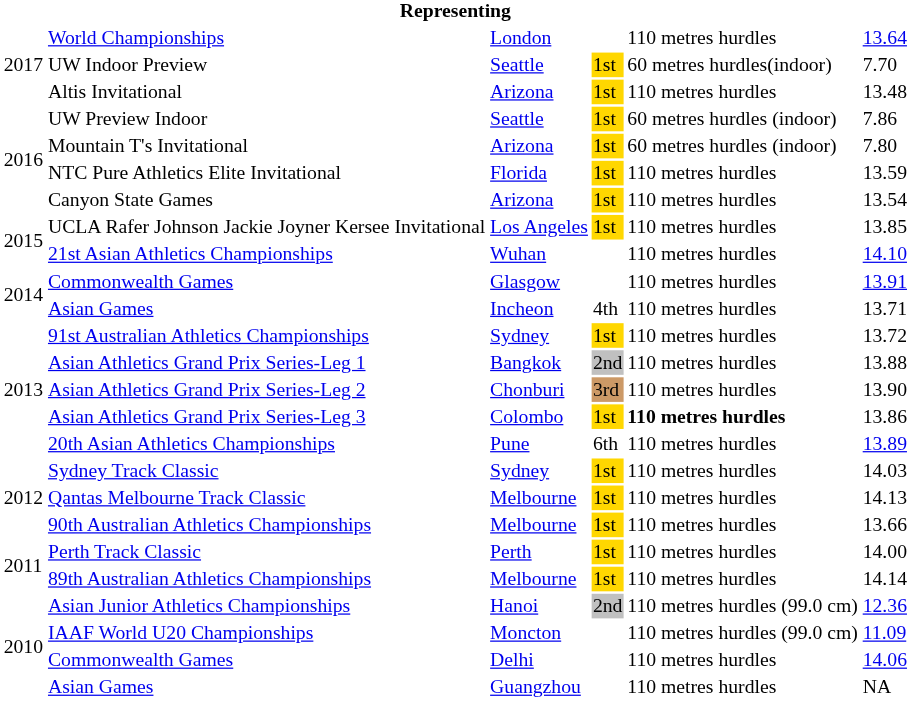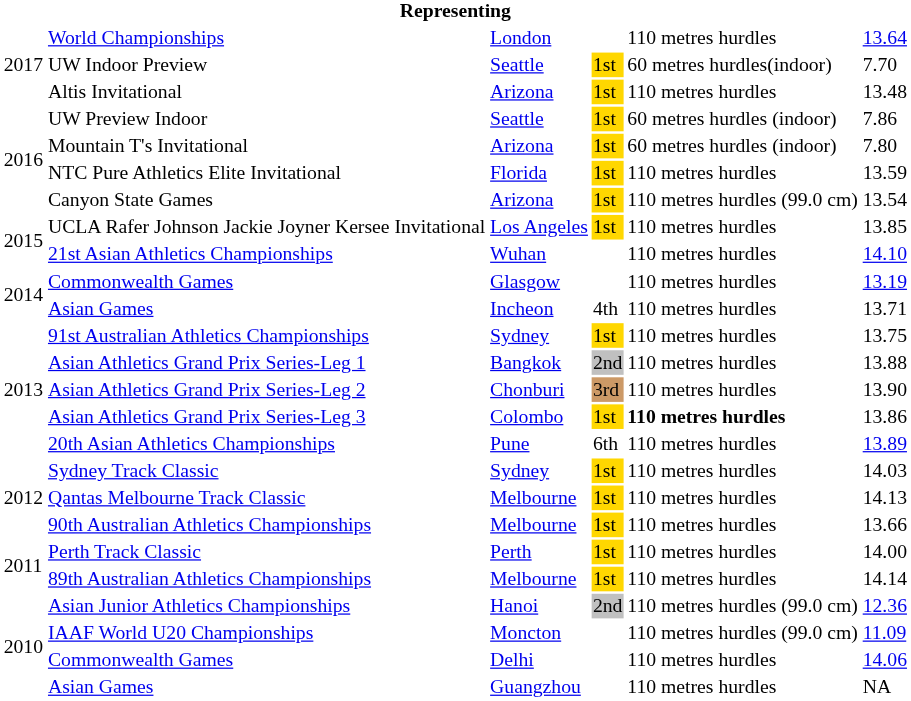 <table>
 <tr>
 <th colspan="6">Representing </th>
 </tr>
 <tr>
 <td rowspan=3>2017</td>
 <td align=left><a href='#'>World Championships</a></td>
 <td align=left> <a href='#'>London</a></td>
 <td></td>
 <td>110 metres hurdles</td>
 <td><a href='#'>13.64</a></td>
 </tr>
 <tr>
 <td align=left>UW Indoor Preview</td>
 <td align=left> <a href='#'>Seattle</a></td>
 <td bgcolor=gold>1st</td>
 <td>60 metres hurdles(indoor)</td>
 <td>7.70</td>
 </tr>
 <tr>
 <td align=left>Altis Invitational</td>
 <td align=left> <a href='#'>Arizona</a></td>
 <td bgcolor=gold>1st</td>
 <td>110 metres hurdles</td>
 <td>13.48</td>
 </tr>
 <tr>
 <td rowspan=4>2016</td>
 <td align=left>UW Preview Indoor</td>
 <td align=left> <a href='#'>Seattle</a></td>
 <td bgcolor=gold>1st</td>
 <td>60 metres hurdles (indoor)</td>
 <td>7.86</td>
 </tr>
 <tr>
 <td align=left>Mountain T's Invitational</td>
 <td align=left> <a href='#'>Arizona</a></td>
 <td bgcolor=gold>1st</td>
 <td>60 metres hurdles (indoor)</td>
 <td>7.80</td>
 </tr>
 <tr>
 <td align=left>NTC Pure Athletics Elite Invitational</td>
 <td align=left> <a href='#'>Florida</a></td>
 <td bgcolor=gold>1st</td>
 <td>110 metres hurdles</td>
 <td>13.59</td>
 </tr>
 <tr>
 <td align=left>Canyon State Games</td>
 <td align=left> <a href='#'>Arizona</a></td>
 <td bgcolor=gold>1st</td>
-<td>110 metres hurdles</td>
+<td>110 metres hurdles (99.0 cm)</td>
 <td>13.54</td>
 </tr>
 <tr>
 <td rowspan=2>2015</td>
 <td align=left>UCLA Rafer Johnson Jackie Joyner Kersee Invitational</td>
 <td align=left> <a href='#'>Los Angeles</a></td>
 <td bgcolor=gold>1st</td>
 <td>110 metres hurdles</td>
 <td>13.85</td>
 </tr>
 <tr>
 <td align=left><a href='#'>21st Asian Athletics Championships</a></td>
 <td align=left> <a href='#'>Wuhan</a></td>
 <td></td>
 <td>110 metres hurdles</td>
 <td><a href='#'>14.10</a></td>
 </tr>
 <tr>
 <td rowspan=2>2014</td>
 <td align=left><a href='#'>Commonwealth Games</a></td>
 <td align=left> <a href='#'>Glasgow</a></td>
 <td></td>
 <td>110 metres hurdles</td>
-<td><a href='#'>13.91</a></td>
+<td><a href='#'>13.19</a></td>
 </tr>
 <tr>
 <td align=left><a href='#'>Asian Games</a></td>
 <td align=left> <a href='#'>Incheon</a></td>
 <td>4th</td>
 <td>110 metres hurdles</td>
 <td>13.71</td>
 </tr>
 <tr>
 <td rowspan=5>2013</td>
 <td align=left><a href='#'>91st Australian Athletics Championships</a></td>
 <td align=left> <a href='#'>Sydney</a></td>
 <td bgcolor=gold>1st</td>
 <td>110 metres hurdles</td>
-<td>13.72</td>
+<td>13.75</td>
 </tr>
 <tr>
 <td align=left><a href='#'>Asian Athletics Grand Prix Series-Leg 1</a></td>
 <td align=left> <a href='#'>Bangkok</a></td>
 <td bgcolor=Silver>2nd</td>
 <td>110 metres hurdles</td>
 <td>13.88</td>
 </tr>
 <tr>
 <td align=left><a href='#'>Asian Athletics Grand Prix Series-Leg 2</a></td>
 <td align=left> <a href='#'>Chonburi</a></td>
 <td bgcolor=cc9966>3rd</td>
 <td>110 metres hurdles</td>
 <td>13.90</td>
 </tr>
 <tr>
 <td align=left><a href='#'>Asian Athletics Grand Prix Series-Leg 3</a></td>
 <td align=left> <a href='#'>Colombo</a></td>
 <td bgcolor=gold>1st</td>
 <td><strong>110 metres hurdles</strong></td>
 <td>13.86</td>
 </tr>
 <tr>
 <td align=left><a href='#'>20th Asian Athletics Championships</a></td>
 <td align=left> <a href='#'>Pune</a></td>
 <td>6th</td>
 <td>110 metres hurdles</td>
 <td><a href='#'>13.89</a></td>
 </tr>
 <tr>
 <td rowspan=3>2012</td>
 <td align=left><a href='#'>Sydney Track Classic</a></td>
 <td align=left> <a href='#'>Sydney</a></td>
 <td bgcolor=gold>1st</td>
 <td>110 metres hurdles</td>
 <td>14.03</td>
 </tr>
 <tr>
 <td align=left><a href='#'>Qantas Melbourne Track Classic</a></td>
 <td align=left> <a href='#'>Melbourne</a></td>
 <td bgcolor=gold>1st</td>
 <td>110 metres hurdles</td>
 <td>14.13</td>
 </tr>
 <tr>
 <td align=left><a href='#'>90th Australian Athletics Championships</a></td>
 <td align=left> <a href='#'>Melbourne</a></td>
 <td bgcolor=gold>1st</td>
 <td>110 metres hurdles</td>
 <td>13.66</td>
 </tr>
 <tr>
 <td rowspan=2>2011</td>
 <td align=left><a href='#'>Perth Track Classic</a></td>
 <td align=left> <a href='#'>Perth</a></td>
 <td bgcolor=gold>1st</td>
 <td>110 metres hurdles</td>
 <td>14.00</td>
 </tr>
 <tr>
 <td align=left><a href='#'>89th Australian Athletics Championships</a></td>
 <td align=left> <a href='#'>Melbourne</a></td>
 <td bgcolor=gold>1st</td>
 <td>110 metres hurdles</td>
 <td>14.14</td>
 </tr>
 <tr>
 <td rowspan=4>2010</td>
 <td align=left><a href='#'>Asian Junior Athletics Championships</a></td>
 <td align=left> <a href='#'>Hanoi</a></td>
 <td bgcolor=silver>2nd</td>
 <td>110 metres hurdles (99.0 cm)</td>
 <td><a href='#'>12.36</a></td>
 </tr>
 <tr>
 <td align=left><a href='#'>IAAF World U20 Championships</a></td>
 <td align=left> <a href='#'>Moncton</a></td>
 <td></td>
 <td>110 metres hurdles (99.0 cm)</td>
 <td><a href='#'>11.09</a></td>
 </tr>
 <tr>
 <td align=left><a href='#'>Commonwealth Games</a></td>
 <td align=left> <a href='#'>Delhi</a></td>
 <td></td>
 <td>110 metres hurdles</td>
 <td><a href='#'>14.06</a></td>
 </tr>
 <tr>
 <td align=left><a href='#'>Asian Games</a></td>
 <td align=left> <a href='#'>Guangzhou</a></td>
 <td></td>
 <td>110 metres hurdles</td>
 <td>NA</td>
 </tr>
 </table>
